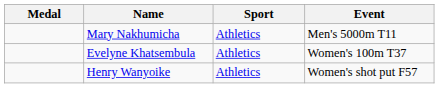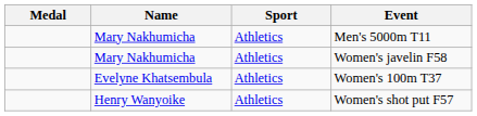 <table class="wikitable">
 <tr>
 <th style="width:6em">Medal</th>
 <th style="width:10em">Name</th>
 <th style="width:7em">Sport</th>
 <th style="width:10em">Event</th>
 </tr>
 <tr>
 <td></td>
 <td><a href='#'>Mary Nakhumicha</a></td>
 <td><a href='#'>Athletics</a></td>
 <td>Men's 5000m T11</td>
 </tr>
 <tr>
 <td></td>
+<td><a href='#'>Mary Nakhumicha</a></td>
+<td><a href='#'>Athletics</a></td>
+<td>Women's javelin F58</td>
+</tr>
+<tr>
+<td></td>
 <td><a href='#'>Evelyne Khatsembula</a></td>
 <td><a href='#'>Athletics</a></td>
 <td>Women's 100m T37</td>
 </tr>
 <tr>
 <td></td>
 <td><a href='#'>Henry Wanyoike</a></td>
 <td><a href='#'>Athletics</a></td>
 <td>Women's shot put F57</td>
 </tr>
 </table>
